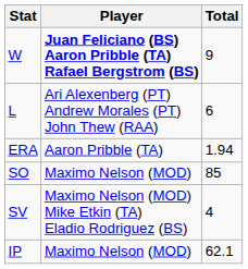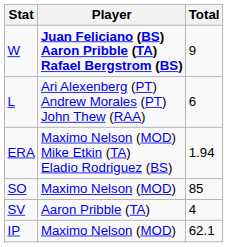 <table class="wikitable">
 <tr>
 <th>Stat</th>
 <th>Player</th>
 <th>Total</th>
 </tr>
 <tr>
 <td><a href='#'>W</a></td>
 <td><strong><a href='#'>Juan Feliciano</a> (<a href='#'>BS</a>)<br><a href='#'>Aaron Pribble</a> (<a href='#'>TA</a>)<br><a href='#'>Rafael Bergstrom</a> (<a href='#'>BS</a>)</strong></td>
 <td>9</td>
 </tr>
 <tr>
 <td><a href='#'>L</a></td>
 <td><a href='#'>Ari Alexenberg</a> (<a href='#'>PT</a>)<br><a href='#'>Andrew Morales</a> (<a href='#'>PT</a>)<br> <a href='#'>John Thew</a> (<a href='#'>RAA</a>)</td>
 <td>6</td>
 </tr>
 <tr>
 <td><a href='#'>ERA</a></td>
-<td><a href='#'>Aaron Pribble</a> (<a href='#'>TA</a>)</td>
+<td><a href='#'>Maximo Nelson</a> (<a href='#'>MOD</a>)<br><a href='#'>Mike Etkin</a> (<a href='#'>TA</a>)<br><a href='#'>Eladio Rodriguez</a> (<a href='#'>BS</a>)</td>
 <td>1.94</td>
 </tr>
 <tr>
 <td><a href='#'>SO</a></td>
 <td><a href='#'>Maximo Nelson</a> (<a href='#'>MOD</a>)</td>
 <td>85</td>
 </tr>
 <tr>
 <td><a href='#'>SV</a></td>
-<td><a href='#'>Maximo Nelson</a> (<a href='#'>MOD</a>)<br><a href='#'>Mike Etkin</a> (<a href='#'>TA</a>)<br><a href='#'>Eladio Rodriguez</a> (<a href='#'>BS</a>)</td>
+<td><a href='#'>Aaron Pribble</a> (<a href='#'>TA</a>)</td>
 <td>4</td>
 </tr>
 <tr>
 <td><a href='#'>IP</a></td>
 <td><a href='#'>Maximo Nelson</a> (<a href='#'>MOD</a>)</td>
 <td>62.1</td>
 </tr>
 </table>
